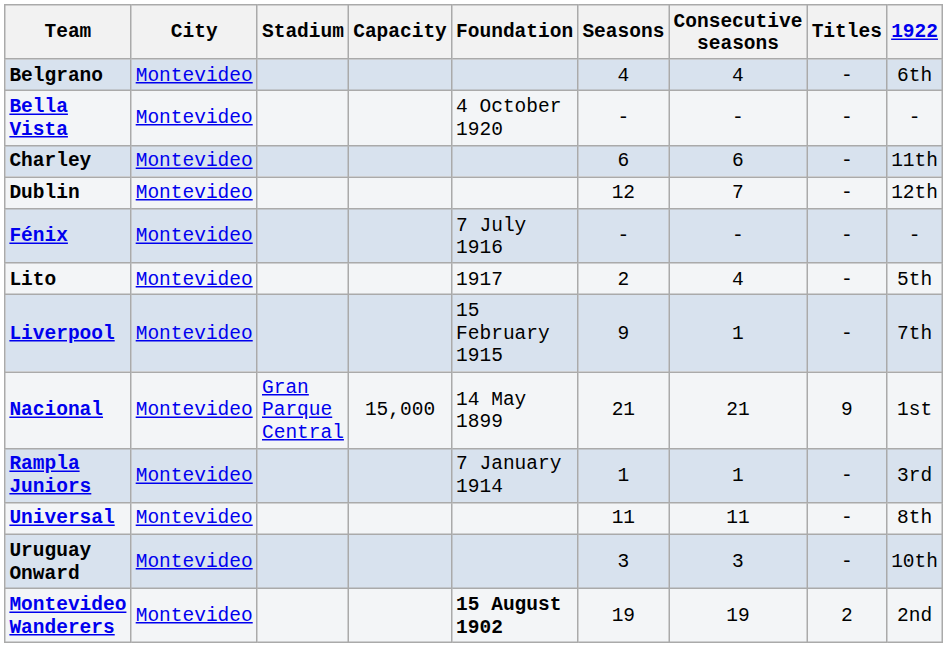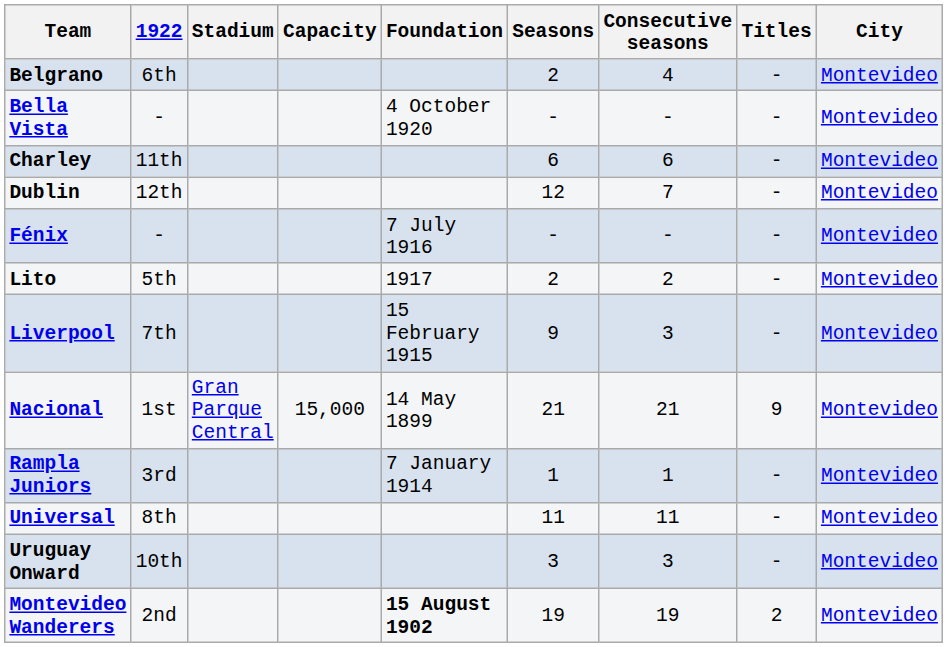 <table class="wikitable">
 <tr>
 <th>Team</th>
-<th>City</th>
+<th><a href='#'>1922</a></th>
 <th>Stadium</th>
 <th>Capacity</th>
 <th>Foundation</th>
 <th>Seasons</th>
 <th>Consecutive seasons</th>
 <th>Titles</th>
-<th><a href='#'>1922</a></th>
+<th>City</th>
 </tr>
 <tr bgcolor=#D8E2EE>
 <td><strong>Belgrano</strong></td>
-<td><a href='#'>Montevideo</a></td>
+<td align=center>6th</td>
 <td></td>
 <td align=center></td>
 <td></td>
-<td align=center>4</td>
+<td align=center>2</td>
 <td align=center>4</td>
 <td align=center>-</td>
-<td align=center>6th</td>
+<td><a href='#'>Montevideo</a></td>
 </tr>
 <tr bgcolor=#F3F5F7>
 <td><strong><a href='#'>Bella Vista</a></strong></td>
-<td><a href='#'>Montevideo</a></td>
+<td align=center>-</td>
 <td></td>
 <td align=center></td>
 <td>4 October 1920</td>
 <td align=center>-</td>
 <td align=center>-</td>
 <td align=center>-</td>
-<td align=center>-</td>
+<td><a href='#'>Montevideo</a></td>
 </tr>
 <tr bgcolor=#D8E2EE>
 <td><strong>Charley</strong></td>
-<td><a href='#'>Montevideo</a></td>
+<td align=center>11th</td>
 <td></td>
 <td align=center></td>
 <td></td>
 <td align=center>6</td>
 <td align=center>6</td>
 <td align=center>-</td>
-<td align=center>11th</td>
+<td><a href='#'>Montevideo</a></td>
 </tr>
 <tr bgcolor=#F3F5F7>
 <td><strong>Dublin</strong></td>
-<td><a href='#'>Montevideo</a></td>
+<td align=center>12th</td>
 <td></td>
 <td align=center></td>
 <td></td>
 <td align=center>12</td>
 <td align=center>7</td>
 <td align=center>-</td>
-<td align=center>12th</td>
+<td><a href='#'>Montevideo</a></td>
 </tr>
 <tr bgcolor=#D8E2EE>
 <td><strong><a href='#'>Fénix</a></strong></td>
-<td><a href='#'>Montevideo</a></td>
+<td align=center>-</td>
 <td></td>
 <td align=center></td>
 <td>7 July 1916</td>
 <td align=center>-</td>
 <td align=center>-</td>
 <td align=center>-</td>
-<td align=center>-</td>
+<td><a href='#'>Montevideo</a></td>
 </tr>
 <tr bgcolor=#F3F5F7>
 <td><strong>Lito</strong></td>
-<td><a href='#'>Montevideo</a></td>
+<td align=center>5th</td>
 <td></td>
 <td align=center></td>
 <td>1917</td>
 <td align=center>2</td>
-<td align=center>4</td>
+<td align=center>2</td>
 <td align=center>-</td>
-<td align=center>5th</td>
+<td><a href='#'>Montevideo</a></td>
 </tr>
 <tr bgcolor=#D8E2EE>
 <td><strong><a href='#'>Liverpool</a></strong></td>
-<td><a href='#'>Montevideo</a></td>
+<td align=center>7th</td>
 <td></td>
 <td align=center></td>
 <td>15 February 1915</td>
 <td align=center>9</td>
-<td align=center>1</td>
+<td align=center>3</td>
 <td align=center>-</td>
-<td align=center>7th</td>
+<td><a href='#'>Montevideo</a></td>
 </tr>
 <tr bgcolor=#F3F5F7>
 <td><strong><a href='#'>Nacional</a></strong></td>
-<td><a href='#'>Montevideo</a></td>
+<td align=center>1st</td>
 <td><a href='#'>Gran Parque Central</a></td>
 <td align=center>15,000</td>
 <td>14 May 1899</td>
 <td align=center>21</td>
 <td align=center>21</td>
 <td align=center>9</td>
-<td align=center>1st</td>
+<td><a href='#'>Montevideo</a></td>
 </tr>
 <tr bgcolor=#D8E2EE>
 <td><strong><a href='#'>Rampla Juniors</a></strong></td>
-<td><a href='#'>Montevideo</a></td>
+<td align=center>3rd</td>
 <td></td>
 <td align=center></td>
 <td>7 January 1914</td>
 <td align=center>1</td>
 <td align=center>1</td>
 <td align=center>-</td>
-<td align=center>3rd</td>
+<td><a href='#'>Montevideo</a></td>
 </tr>
 <tr bgcolor=#F3F5F7>
 <td><strong><a href='#'>Universal</a></strong></td>
-<td><a href='#'>Montevideo</a></td>
+<td align=center>8th</td>
 <td></td>
 <td align=center></td>
 <td></td>
 <td align=center>11</td>
 <td align=center>11</td>
 <td align=center>-</td>
-<td align=center>8th</td>
+<td><a href='#'>Montevideo</a></td>
 </tr>
 <tr bgcolor=#D8E2EE>
 <td><strong>Uruguay Onward</strong></td>
-<td><a href='#'>Montevideo</a></td>
+<td align=center>10th</td>
 <td></td>
 <td align=center></td>
 <td></td>
 <td align=center>3</td>
 <td align=center>3</td>
 <td align=center>-</td>
-<td align=center>10th</td>
+<td><a href='#'>Montevideo</a></td>
 </tr>
 <tr bgcolor=#F3F5F7>
 <td><strong><a href='#'>Montevideo Wanderers</a></strong></td>
-<td><a href='#'>Montevideo</a></td>
+<td align=center>2nd</td>
 <td></td>
 <td align=center></td>
 <td><strong>15 August 1902</strong></td>
 <td align=center>19</td>
 <td align=center>19</td>
 <td align=center>2</td>
-<td align=center>2nd</td>
+<td><a href='#'>Montevideo</a></td>
 </tr>
 </table>
